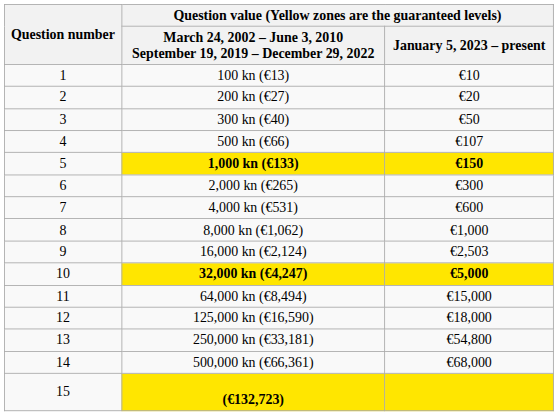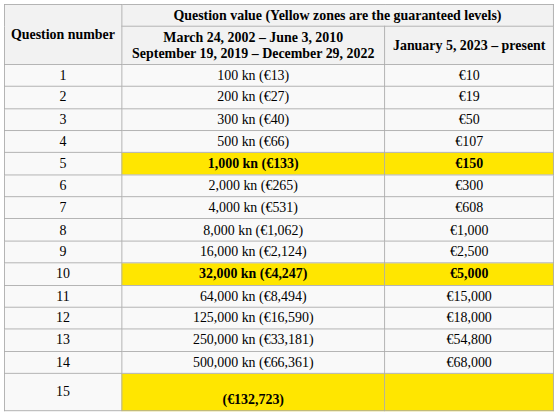 <table class="wikitable" width="50%" align="center" style="text-align:center;">
 <tr>
 <th rowspan=2>Question number</th>
 <th colspan="2">Question value (Yellow zones are the guaranteed levels)</th>
 </tr>
 <tr>
 <th>March 24, 2002 – June 3, 2010<br>September 19, 2019 – December 29, 2022</th>
 <th>January 5, 2023 – present</th>
 </tr>
 <tr>
 <td>1</td>
 <td><span>100 kn (€13)</span></td>
 <td><span>€10</span></td>
 </tr>
 <tr>
 <td>2</td>
 <td><span>200 kn (€27)</span></td>
-<td><span>€20</span></td>
+<td><span>€19</span></td>
 </tr>
 <tr>
 <td>3</td>
 <td><span>300 kn (€40)</span></td>
 <td><span>€50</span></td>
 </tr>
 <tr>
 <td>4</td>
 <td><span>500 kn (€66)</span></td>
 <td><span>€107</span></td>
 </tr>
 <tr>
 <td>5</td>
 <td style="background: #FFE600"><span><strong>1,000 kn (€133)</strong></span></td>
 <td style="background: #FFE600"><span><strong>€150</strong></span></td>
 </tr>
 <tr>
 <td>6</td>
 <td><span>2,000 kn (€265)</span></td>
 <td><span>€300</span></td>
 </tr>
 <tr>
 <td>7</td>
 <td><span>4,000 kn (€531)</span></td>
-<td><span>€600</span></td>
+<td><span>€608</span></td>
 </tr>
 <tr>
 <td>8</td>
 <td><span>8,000 kn (€1,062)</span></td>
 <td><span>€1,000</span></td>
 </tr>
 <tr>
 <td>9</td>
 <td><span>16,000 kn (€2,124)</span></td>
-<td><span>€2,503</span></td>
+<td><span>€2,500</span></td>
 </tr>
 <tr>
 <td>10</td>
 <td style="background: #FFE600"><span><strong>32,000 kn (€4,247)</strong></span></td>
 <td style="background: #FFE600"><span><strong>€5,000</strong></span></td>
 </tr>
 <tr>
 <td>11</td>
 <td><span>64,000 kn (€8,494)</span></td>
 <td><span>€15,000</span></td>
 </tr>
 <tr>
 <td>12</td>
 <td><span>125,000 kn (€16,590)</span></td>
 <td><span>€18,000</span></td>
 </tr>
 <tr>
 <td>13</td>
 <td><span>250,000 kn (€33,181)</span></td>
 <td><span>€54,800</span></td>
 </tr>
 <tr>
 <td>14</td>
 <td><span>500,000 kn (€66,361)</span></td>
 <td><span>€68,000</span></td>
 </tr>
 <tr>
 <td>15</td>
 <td style="background: #FFE600"><span><strong><br>(€132,723)</strong></span></td>
 <td style="background: #FFE600"><span><strong></strong></span></td>
 </tr>
 </table>
